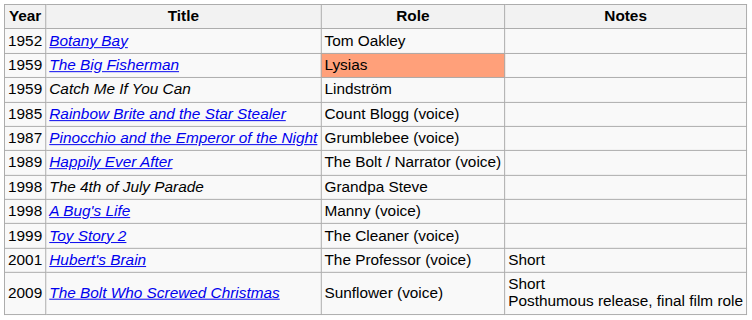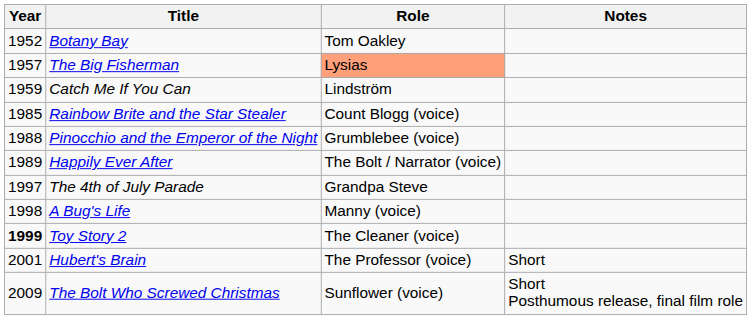 <table class="wikitable sortable">
 <tr>
 <th>Year</th>
 <th>Title</th>
 <th>Role</th>
 <th>Notes</th>
 </tr>
 <tr>
 <td>1952</td>
 <td><em><a href='#'>Botany Bay</a></em></td>
 <td>Tom Oakley</td>
 <td></td>
 </tr>
 <tr>
-<td>1959</td>
+<td>1957</td>
 <td><em><a href='#'>The Big Fisherman</a></em></td>
 <td style="background: lightsalmon;">Lysias</td>
 <td></td>
 </tr>
 <tr>
 <td>1959</td>
 <td><em>Catch Me If You Can</em></td>
 <td>Lindström</td>
 <td></td>
 </tr>
 <tr>
 <td>1985</td>
 <td><em><a href='#'>Rainbow Brite and the Star Stealer</a></em></td>
 <td>Count Blogg (voice)</td>
 <td></td>
 </tr>
 <tr>
-<td>1987</td>
+<td>1988</td>
 <td><em><a href='#'>Pinocchio and the Emperor of the Night</a></em></td>
 <td>Grumblebee (voice)</td>
 <td></td>
 </tr>
 <tr>
 <td>1989</td>
 <td><em><a href='#'>Happily Ever After</a></em></td>
 <td>The Bolt / Narrator (voice)</td>
 <td></td>
 </tr>
 <tr>
-<td>1998</td>
+<td>1997</td>
 <td><em>The 4th of July Parade</em></td>
 <td>Grandpa Steve</td>
 <td></td>
 </tr>
 <tr>
 <td>1998</td>
 <td><em><a href='#'>A Bug's Life</a></em></td>
 <td>Manny (voice)</td>
 <td></td>
 </tr>
 <tr>
-<td>1999</td>
+<td><strong>1999</strong></td>
 <td><em><a href='#'>Toy Story 2</a></em></td>
 <td>The Cleaner (voice)</td>
 <td></td>
 </tr>
 <tr>
 <td>2001</td>
 <td><em><a href='#'>Hubert's Brain</a></em></td>
 <td>The Professor (voice)</td>
 <td>Short</td>
 </tr>
 <tr>
 <td>2009</td>
 <td><em><a href='#'>The Bolt Who Screwed Christmas</a></em></td>
 <td>Sunflower (voice)</td>
 <td>Short<br>Posthumous release, final film role</td>
 </tr>
 </table>
